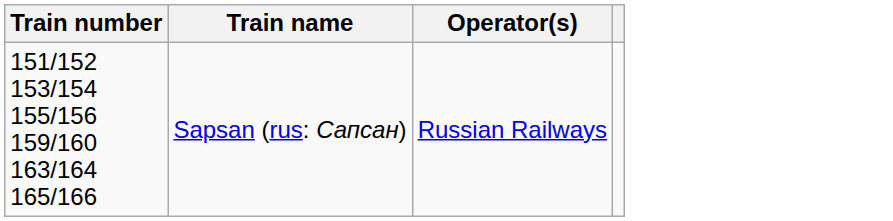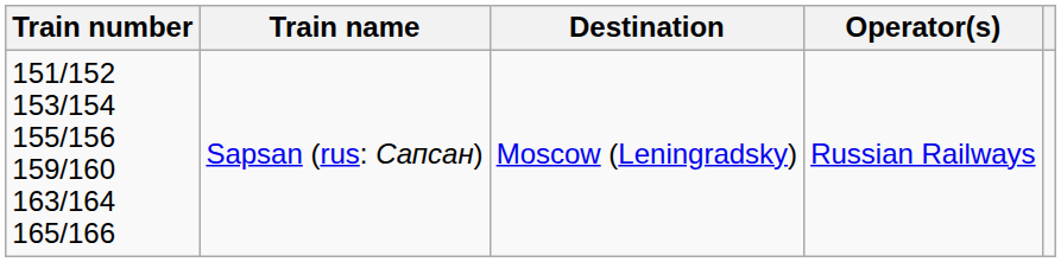 <table class="wikitable">
 <tr>
 <th>Train number</th>
 <th>Train name</th>
+<th>Destination</th>
 <th>Operator(s)</th>
 <th></th>
 </tr>
 <tr>
 <td>151/152<br>153/154<br>155/156<br>159/160<br>163/164<br>165/166</td>
 <td><a href='#'>Sapsan</a> (<a href='#'>rus</a>: <em>Сапсан</em>)</td>
+<td> <a href='#'>Moscow</a> (<a href='#'>Leningradsky</a>)</td>
 <td> <a href='#'>Russian Railways</a></td>
 <td></td>
 </tr>
 </table>
